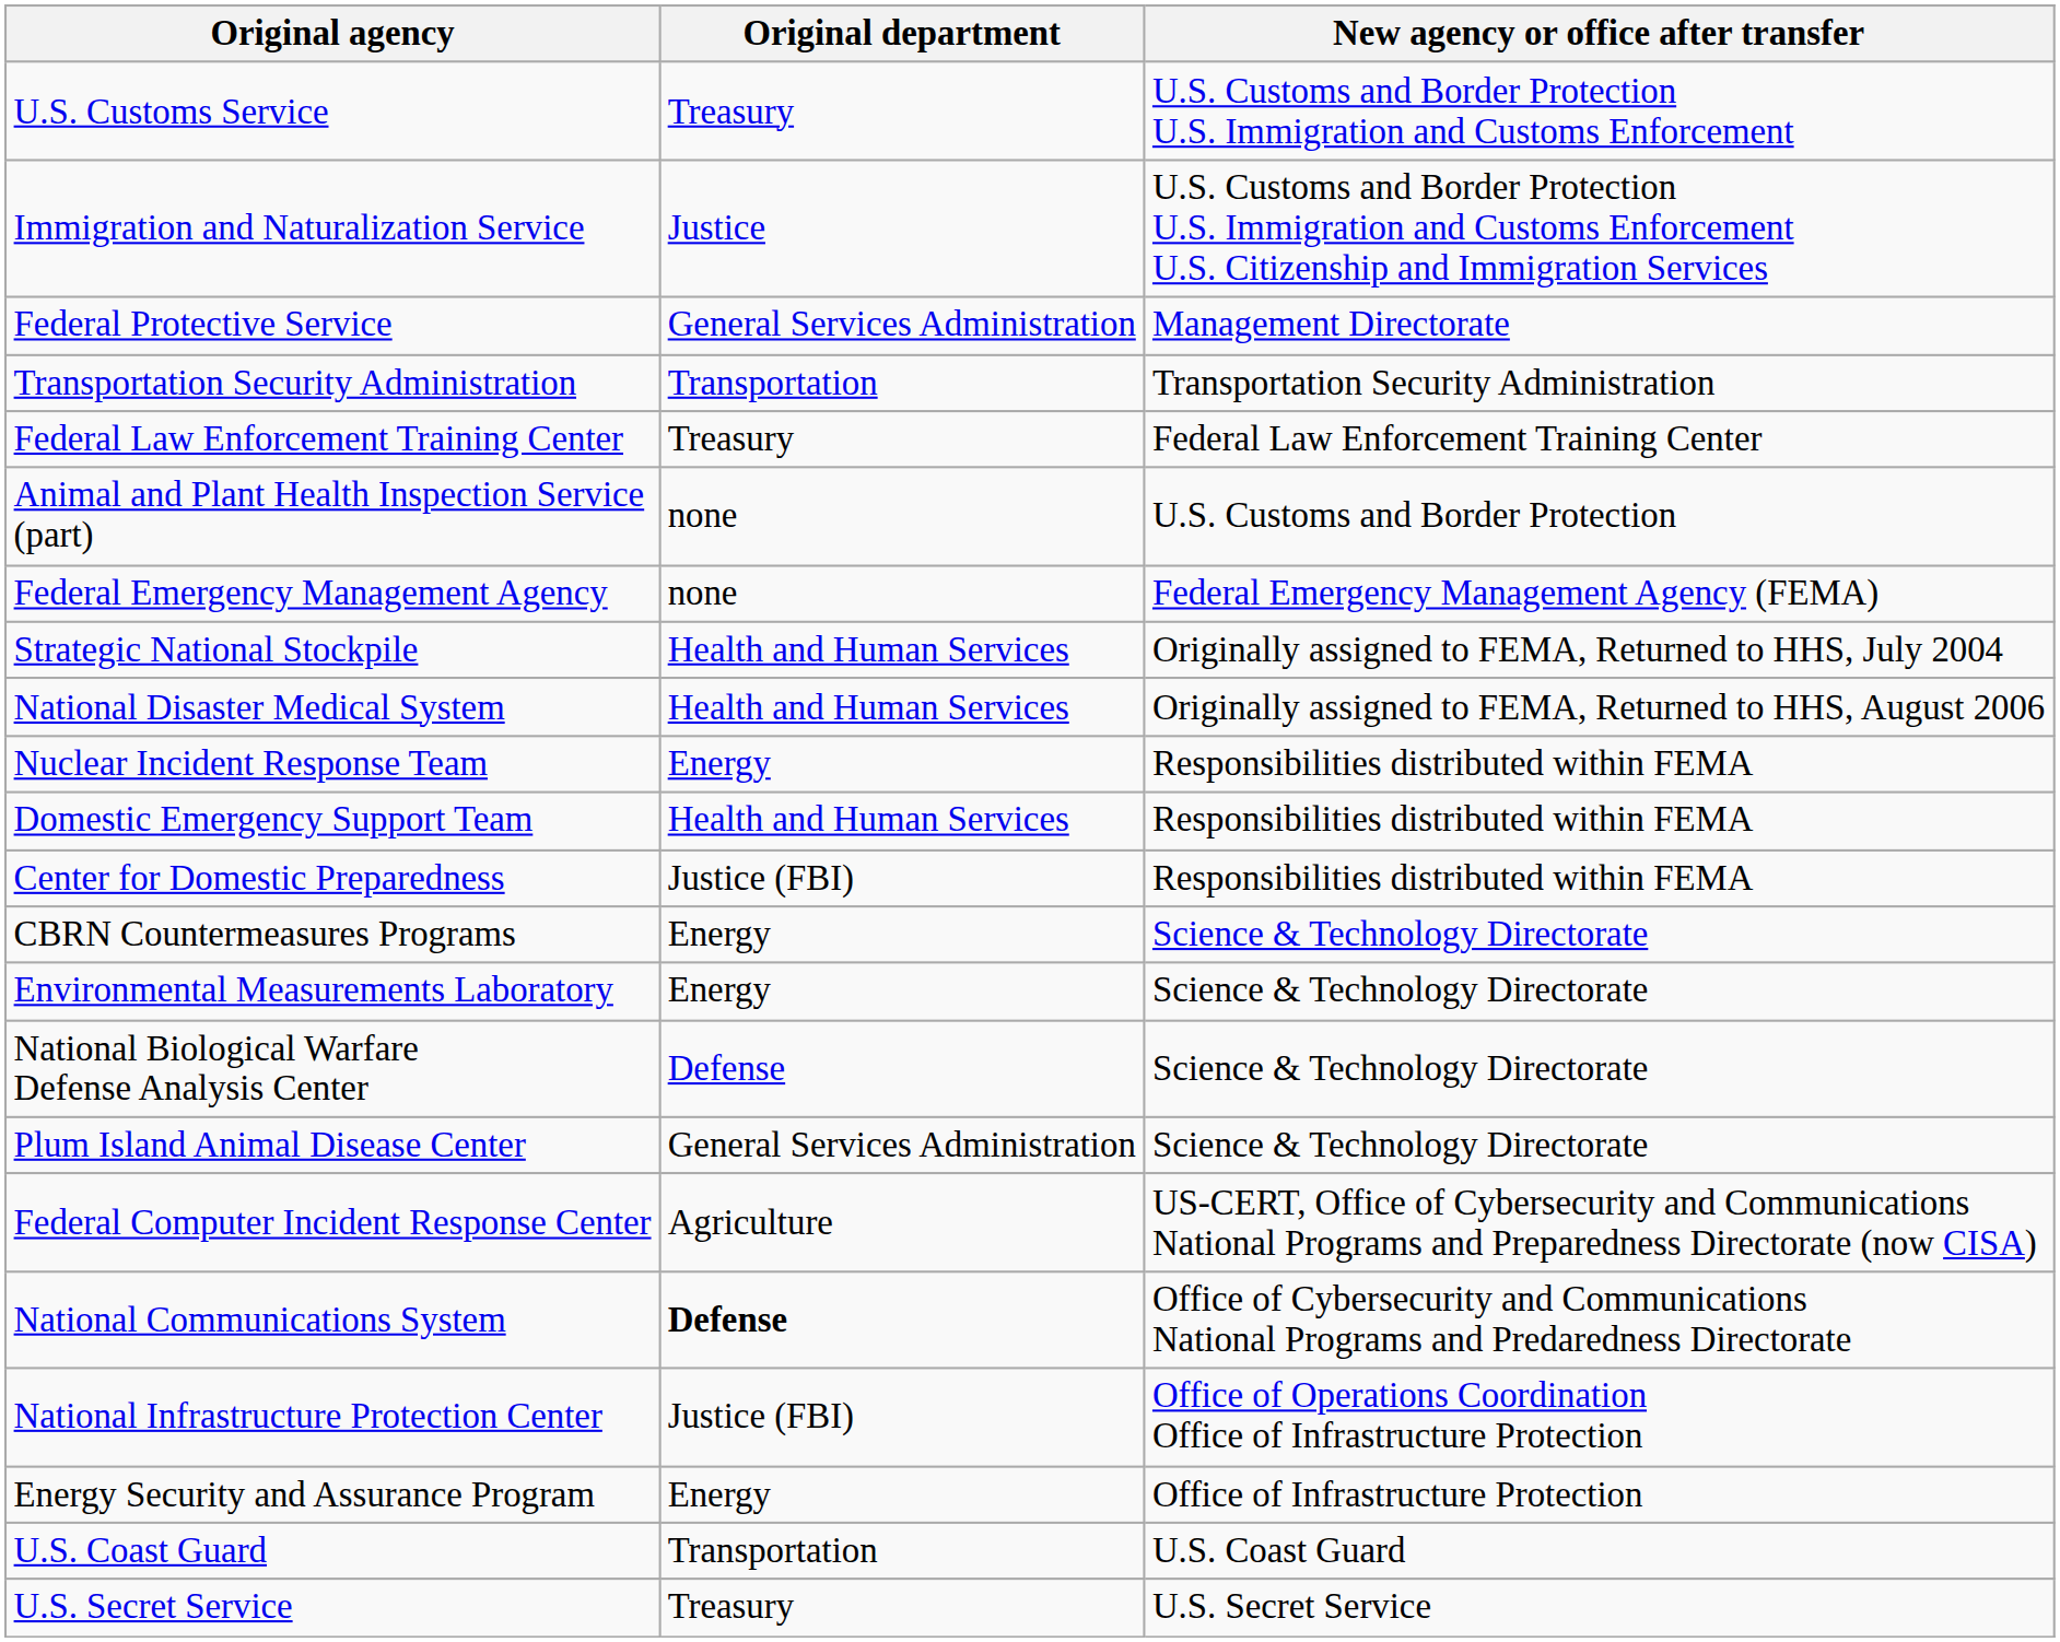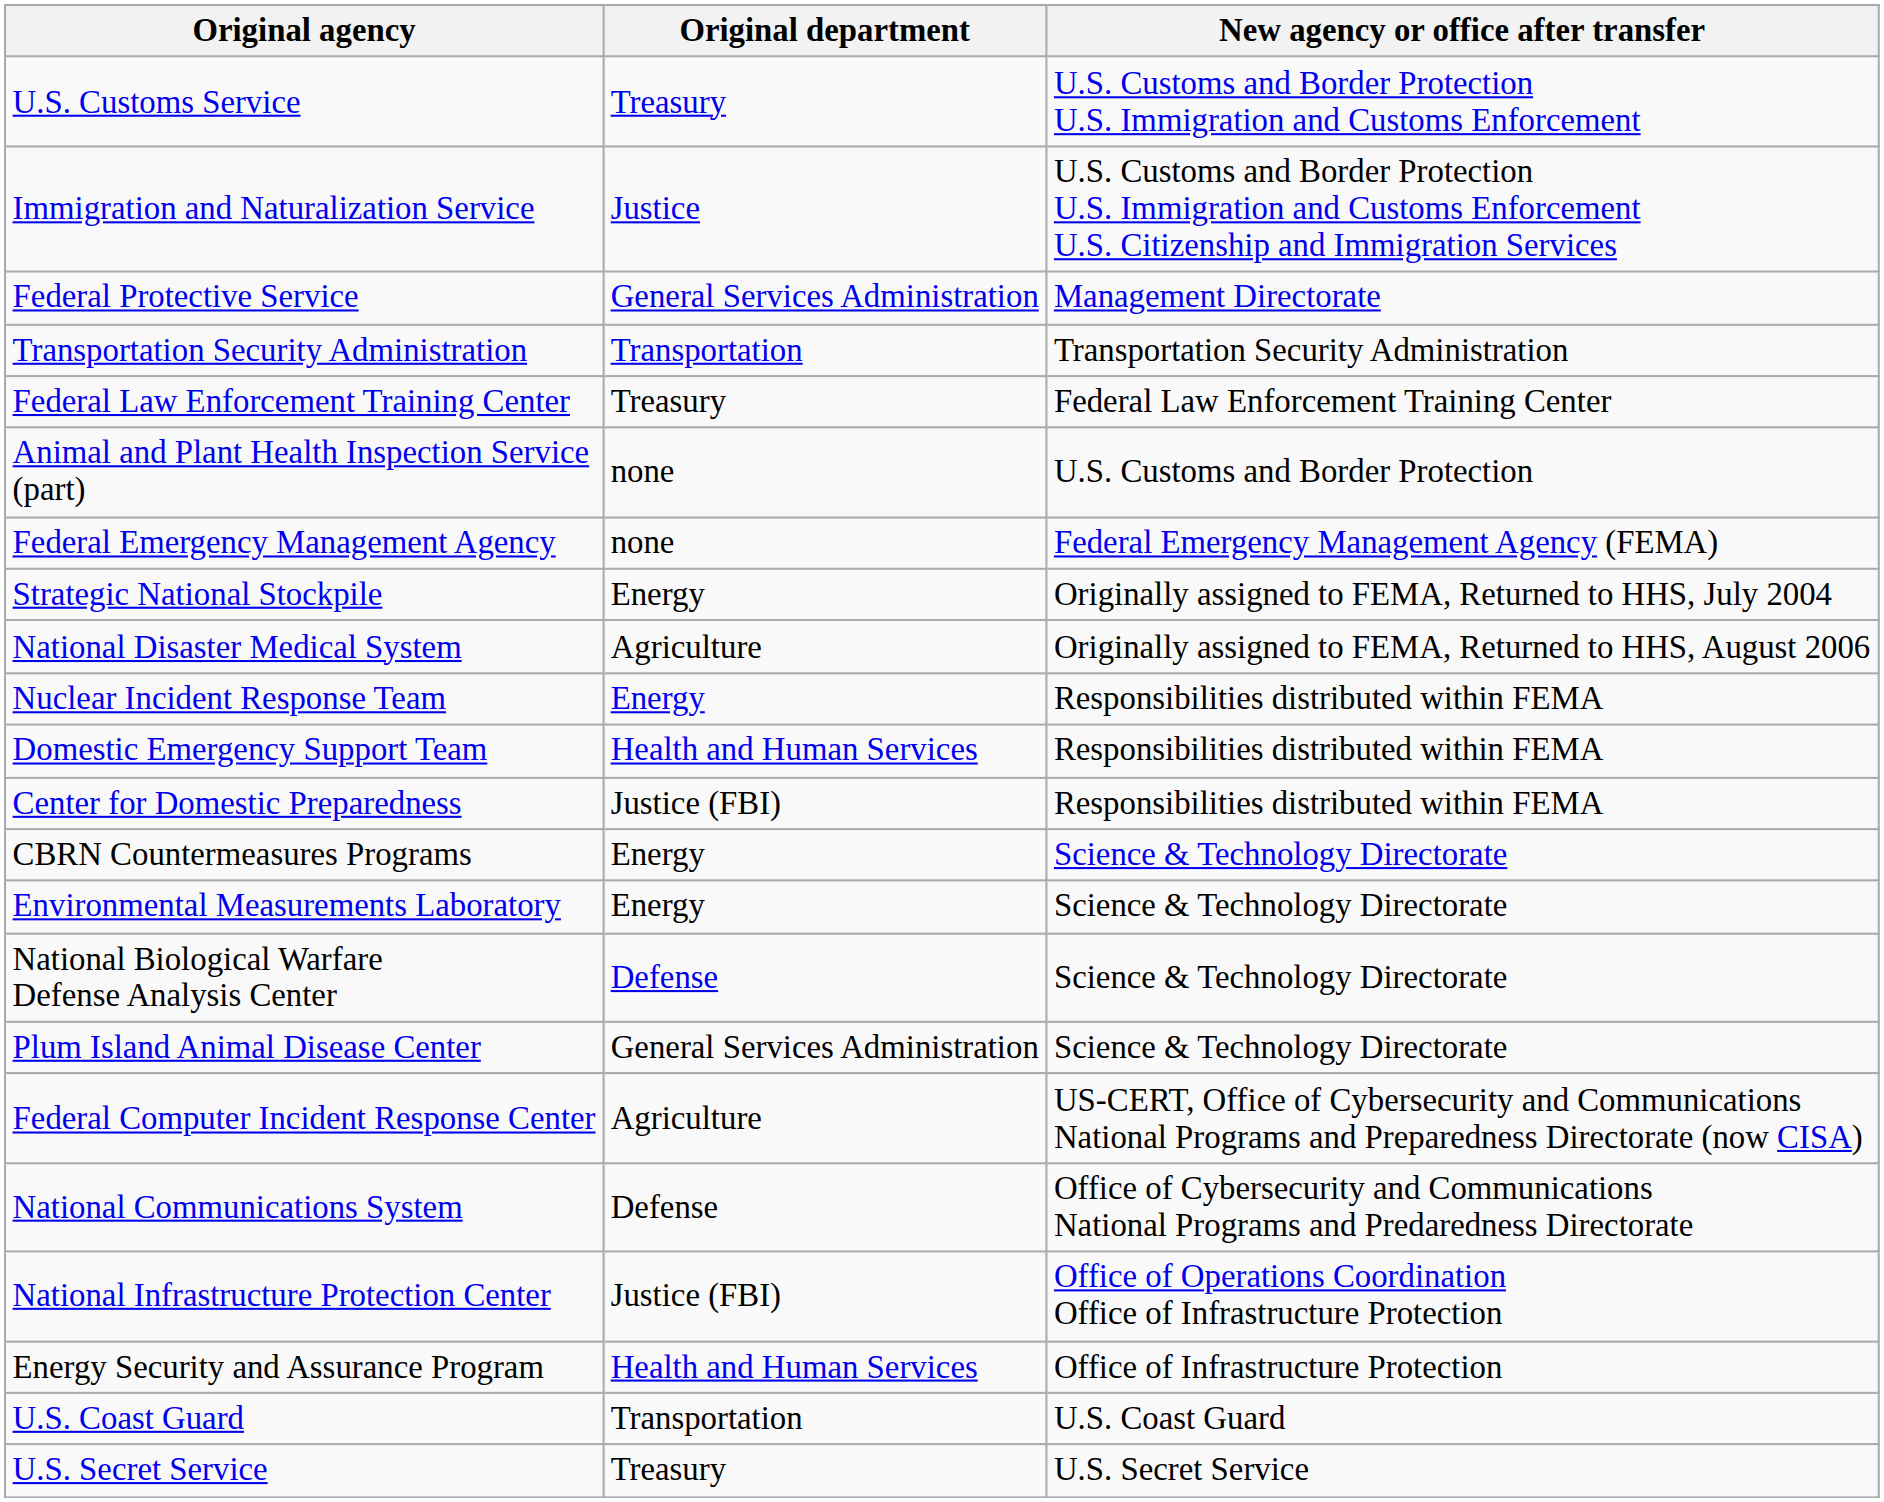 <table class="wikitable sortable">
 <tr>
 <th>Original agency</th>
 <th>Original department</th>
 <th>New agency or office after transfer</th>
 </tr>
 <tr>
 <td><a href='#'>U.S. Customs Service</a></td>
 <td><a href='#'>Treasury</a></td>
 <td><a href='#'>U.S. Customs and Border Protection</a><br><a href='#'>U.S. Immigration and Customs Enforcement</a></td>
 </tr>
 <tr>
 <td><a href='#'>Immigration and Naturalization Service</a></td>
 <td><a href='#'>Justice</a></td>
 <td>U.S. Customs and Border Protection<br><a href='#'>U.S. Immigration and Customs Enforcement</a><br><a href='#'>U.S. Citizenship and Immigration Services</a></td>
 </tr>
 <tr>
 <td><a href='#'>Federal Protective Service</a></td>
 <td><a href='#'>General Services Administration</a></td>
 <td><a href='#'>Management Directorate</a></td>
 </tr>
 <tr>
 <td><a href='#'>Transportation Security Administration</a></td>
 <td><a href='#'>Transportation</a></td>
 <td>Transportation Security Administration</td>
 </tr>
 <tr>
 <td><a href='#'>Federal Law Enforcement Training Center</a></td>
 <td>Treasury</td>
 <td>Federal Law Enforcement Training Center</td>
 </tr>
 <tr>
 <td><a href='#'>Animal and Plant Health Inspection Service</a><br>(part)</td>
 <td>none</td>
 <td>U.S. Customs and Border Protection</td>
 </tr>
 <tr>
 <td><a href='#'>Federal Emergency Management Agency</a></td>
 <td>none</td>
 <td><a href='#'>Federal Emergency Management Agency</a> (FEMA)</td>
 </tr>
 <tr>
 <td><a href='#'>Strategic National Stockpile</a></td>
-<td><a href='#'>Health and Human Services</a></td>
+<td>Energy</td>
 <td>Originally assigned to FEMA, Returned to HHS, July 2004</td>
 </tr>
 <tr>
 <td><a href='#'>National Disaster Medical System</a></td>
-<td><a href='#'>Health and Human Services</a></td>
+<td>Agriculture</td>
 <td>Originally assigned to FEMA, Returned to HHS, August 2006</td>
 </tr>
 <tr>
 <td><a href='#'>Nuclear Incident Response Team</a></td>
 <td><a href='#'>Energy</a></td>
 <td>Responsibilities distributed within FEMA</td>
 </tr>
 <tr>
 <td><a href='#'>Domestic Emergency Support Team</a></td>
 <td><a href='#'>Health and Human Services</a></td>
 <td>Responsibilities distributed within FEMA</td>
 </tr>
 <tr>
 <td><a href='#'>Center for Domestic Preparedness</a></td>
 <td>Justice (FBI)</td>
 <td>Responsibilities distributed within FEMA</td>
 </tr>
 <tr>
 <td>CBRN Countermeasures Programs</td>
 <td>Energy</td>
 <td><a href='#'>Science & Technology Directorate</a></td>
 </tr>
 <tr>
 <td><a href='#'>Environmental Measurements Laboratory</a></td>
 <td>Energy</td>
 <td>Science & Technology Directorate</td>
 </tr>
 <tr>
 <td>National Biological Warfare<br>Defense Analysis Center</td>
 <td><a href='#'>Defense</a></td>
 <td>Science & Technology Directorate</td>
 </tr>
 <tr>
 <td><a href='#'>Plum Island Animal Disease Center</a></td>
 <td>General Services Administration</td>
 <td>Science & Technology Directorate</td>
 </tr>
 <tr>
 <td><a href='#'>Federal Computer Incident Response Center</a></td>
 <td>Agriculture</td>
 <td>US-CERT, Office of Cybersecurity and Communications<br>National Programs and Preparedness Directorate (now <a href='#'>CISA</a>)</td>
 </tr>
 <tr>
 <td><a href='#'>National Communications System</a></td>
-<td><strong>Defense</strong></td>
+<td>Defense</td>
 <td>Office of Cybersecurity and Communications<br>National Programs and Predaredness Directorate</td>
 </tr>
 <tr>
 <td><a href='#'>National Infrastructure Protection Center</a></td>
 <td>Justice (FBI)</td>
 <td><a href='#'>Office of Operations Coordination</a><br>Office of Infrastructure Protection</td>
 </tr>
 <tr>
 <td>Energy Security and Assurance Program</td>
-<td>Energy</td>
+<td><a href='#'>Health and Human Services</a></td>
 <td>Office of Infrastructure Protection</td>
 </tr>
 <tr>
 <td><a href='#'>U.S. Coast Guard</a></td>
 <td>Transportation</td>
 <td>U.S. Coast Guard</td>
 </tr>
 <tr>
 <td><a href='#'>U.S. Secret Service</a></td>
 <td>Treasury</td>
 <td>U.S. Secret Service</td>
 </tr>
 </table>
